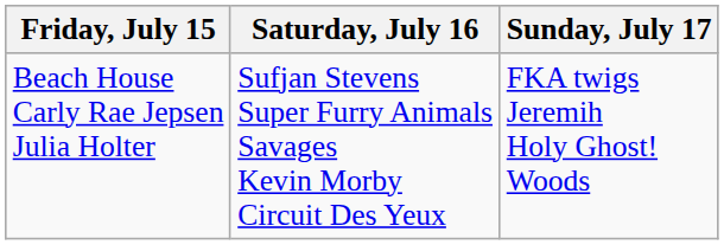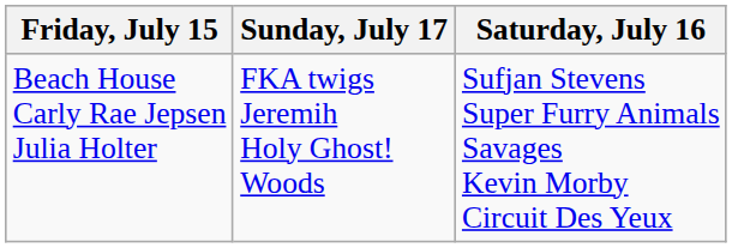 <table class="wikitable">
 <tr>
 <th>Friday, July 15</th>
+<th>Sunday, July 17</th>
 <th>Saturday, July 16</th>
-<th>Sunday, July 17</th>
 </tr>
 <tr valign="top">
 <td><a href='#'>Beach House</a><br><a href='#'>Carly Rae Jepsen</a><br><a href='#'>Julia Holter</a></td>
+<td><a href='#'>FKA twigs</a><br><a href='#'>Jeremih</a><br><a href='#'>Holy Ghost!</a><br><a href='#'>Woods</a></td>
 <td><a href='#'>Sufjan Stevens</a><br><a href='#'>Super Furry Animals</a><br><a href='#'>Savages</a><br><a href='#'>Kevin Morby</a><br><a href='#'>Circuit Des Yeux</a></td>
-<td><a href='#'>FKA twigs</a><br><a href='#'>Jeremih</a><br><a href='#'>Holy Ghost!</a><br><a href='#'>Woods</a></td>
 </tr>
 </table>
